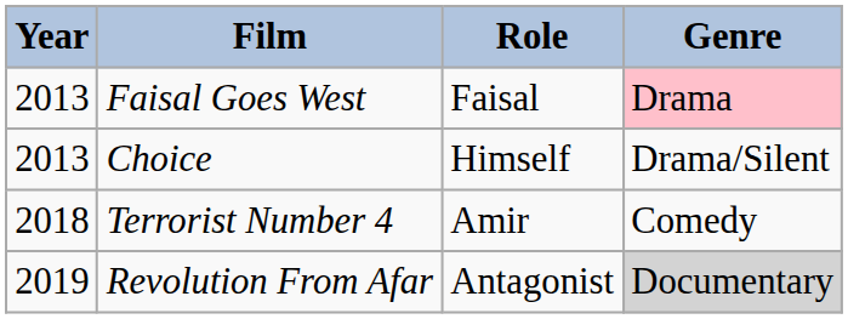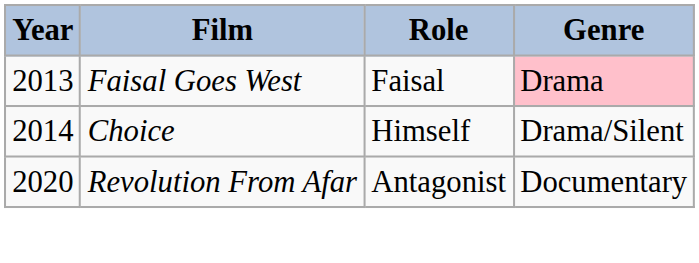 <table class="wikitable" style="font-size: 95%;">
 <tr>
 <th style="background: rgb(176, 196, 222);">Year</th>
 <th style="background: rgb(176, 196, 222);">Film</th>
 <th style="background: rgb(176, 196, 222);">Role</th>
 <th style="background: rgb(176, 196, 222);">Genre</th>
 </tr>
 <tr>
 <td>2013</td>
 <td><em>Faisal Goes West</em></td>
 <td>Faisal</td>
 <td style="background: pink;">Drama</td>
 </tr>
 <tr>
-<td>2013</td>
+<td>2014</td>
 <td><em>Choice</em></td>
 <td>Himself</td>
 <td>Drama/Silent</td>
 </tr>
 <tr>
-<td>2018</td>
-<td><em>Terrorist Number 4</em></td>
-<td>Amir</td>
-<td>Comedy</td>
-</tr>
-<tr>
-<td>2019</td>
+<td>2020</td>
 <td><em>Revolution From Afar</em></td>
 <td>Antagonist</td>
-<td style="background: lightgrey;">Documentary</td>
+<td>Documentary</td>
 </tr>
 </table>
